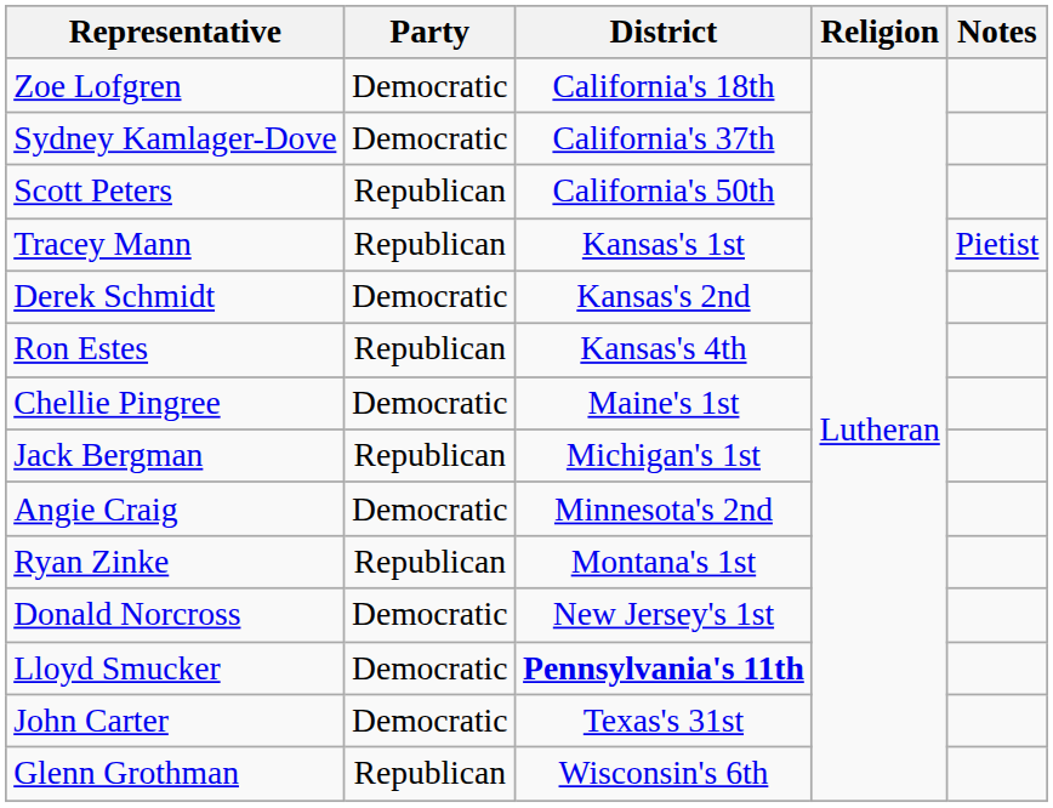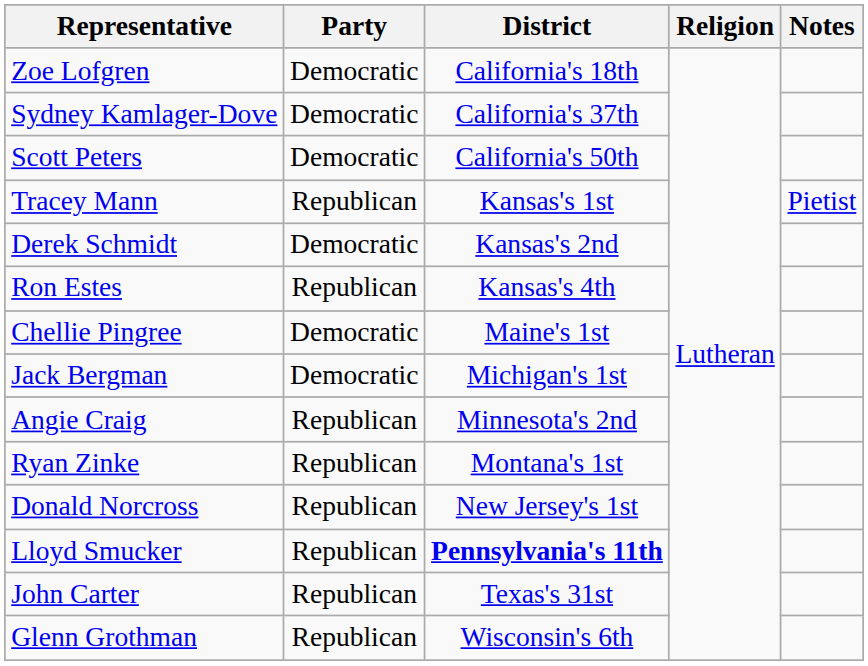 <table class="wikitable sortable" style="text-align:center">
 <tr>
 <th>Representative</th>
 <th>Party</th>
 <th>District</th>
 <th>Religion</th>
 <th>Notes</th>
 </tr>
 <tr>
 <td align=left nowrap> <a href='#'>Zoe Lofgren</a></td>
 <td>Democratic</td>
 <td><a href='#'>California's 18th</a></td>
 <td rowspan="14"><a href='#'>Lutheran</a></td>
 <td></td>
 </tr>
 <tr>
 <td align=left nowrap> <a href='#'>Sydney Kamlager-Dove</a></td>
 <td>Democratic</td>
 <td><a href='#'>California's 37th</a></td>
 <td></td>
 </tr>
 <tr>
 <td align=left nowrap> <a href='#'>Scott Peters</a></td>
-<td>Republican</td>
+<td>Democratic</td>
 <td><a href='#'>California's 50th</a></td>
 <td></td>
 </tr>
 <tr>
 <td align=left nowrap> <a href='#'>Tracey Mann</a></td>
 <td>Republican</td>
 <td><a href='#'>Kansas's 1st</a></td>
 <td><a href='#'>Pietist</a></td>
 </tr>
 <tr>
 <td align=left nowrap> <a href='#'>Derek Schmidt</a></td>
 <td>Democratic</td>
 <td><a href='#'>Kansas's 2nd</a></td>
 <td></td>
 </tr>
 <tr>
 <td align=left nowrap> <a href='#'>Ron Estes</a></td>
 <td>Republican</td>
 <td><a href='#'>Kansas's 4th</a></td>
 <td></td>
 </tr>
 <tr>
 <td align=left nowrap> <a href='#'>Chellie Pingree</a></td>
 <td>Democratic</td>
 <td><a href='#'>Maine's 1st</a></td>
 <td></td>
 </tr>
 <tr>
 <td align=left nowrap> <a href='#'>Jack Bergman</a></td>
-<td>Republican</td>
+<td>Democratic</td>
 <td><a href='#'>Michigan's 1st</a></td>
 <td></td>
 </tr>
 <tr>
 <td align=left nowrap> <a href='#'>Angie Craig</a></td>
-<td>Democratic</td>
+<td>Republican</td>
 <td><a href='#'>Minnesota's 2nd</a></td>
 <td></td>
 </tr>
 <tr>
 <td align=left nowrap> <a href='#'>Ryan Zinke</a></td>
 <td>Republican</td>
 <td><a href='#'>Montana's 1st</a></td>
 <td></td>
 </tr>
 <tr>
 <td align=left nowrap> <a href='#'>Donald Norcross</a></td>
-<td>Democratic</td>
+<td>Republican</td>
 <td><a href='#'>New Jersey's 1st</a></td>
 <td></td>
 </tr>
 <tr>
 <td align=left nowrap> <a href='#'>Lloyd Smucker</a></td>
-<td>Democratic</td>
+<td>Republican</td>
 <td><strong><a href='#'>Pennsylvania's 11th</a></strong></td>
 <td></td>
 </tr>
 <tr>
 <td align=left nowrap> <a href='#'>John Carter</a></td>
-<td>Democratic</td>
+<td>Republican</td>
 <td><a href='#'>Texas's 31st</a></td>
 <td></td>
 </tr>
 <tr>
 <td align=left nowrap> <a href='#'>Glenn Grothman</a></td>
 <td>Republican</td>
 <td><a href='#'>Wisconsin's 6th</a></td>
 <td></td>
 </tr>
 </table>
